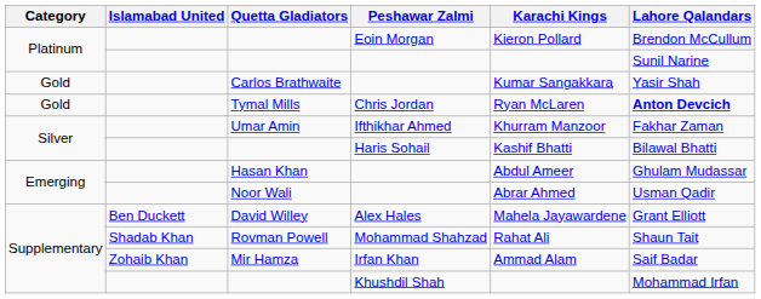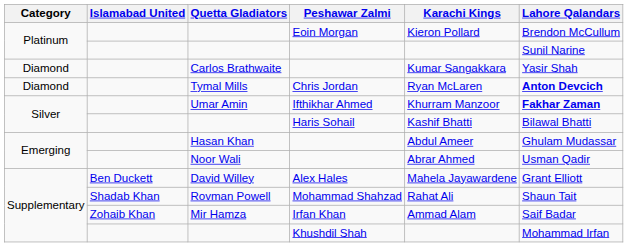 <table class="wikitable plainrowheaders">
 <tr>
 <th>Category</th>
 <th><a href='#'>Islamabad United</a></th>
 <th><a href='#'>Quetta Gladiators</a></th>
 <th><a href='#'>Peshawar Zalmi</a></th>
 <th><a href='#'>Karachi Kings</a></th>
 <th><a href='#'>Lahore Qalandars</a></th>
 </tr>
 <tr>
 <td rowspan=2 style="text-align:center">Platinum</td>
 <td></td>
 <td></td>
 <td><a href='#'>Eoin Morgan</a></td>
 <td><a href='#'>Kieron Pollard</a></td>
 <td><a href='#'>Brendon McCullum</a></td>
 </tr>
 <tr>
 <td></td>
 <td></td>
 <td></td>
 <td></td>
 <td><a href='#'>Sunil Narine</a></td>
 </tr>
 <tr>
-<td style="text-align:center">Gold</td>
+<td style="text-align:center">Diamond</td>
 <td></td>
 <td><a href='#'>Carlos Brathwaite</a></td>
 <td></td>
 <td><a href='#'>Kumar Sangakkara</a></td>
 <td><a href='#'>Yasir Shah</a></td>
 </tr>
 <tr>
-<td style="text-align:center">Gold</td>
+<td style="text-align:center">Diamond</td>
 <td></td>
 <td><a href='#'>Tymal Mills</a></td>
 <td><a href='#'>Chris Jordan</a></td>
 <td><a href='#'>Ryan McLaren</a></td>
 <td><strong><a href='#'>Anton Devcich</a></strong></td>
 </tr>
 <tr>
 <td rowspan = 2 style="text-align:center">Silver</td>
 <td></td>
 <td><a href='#'>Umar Amin</a></td>
 <td><a href='#'>Ifthikhar Ahmed</a></td>
 <td><a href='#'>Khurram Manzoor</a></td>
-<td><a href='#'>Fakhar Zaman</a></td>
+<td><strong><a href='#'>Fakhar Zaman</a></strong></td>
 </tr>
 <tr>
 <td></td>
 <td></td>
 <td><a href='#'>Haris Sohail</a></td>
 <td><a href='#'>Kashif Bhatti</a></td>
 <td><a href='#'>Bilawal Bhatti</a></td>
 </tr>
 <tr>
 <td rowspan=2 style="text-align:center">Emerging</td>
 <td></td>
 <td><a href='#'>Hasan Khan</a></td>
 <td></td>
 <td><a href='#'>Abdul Ameer</a></td>
 <td><a href='#'>Ghulam Mudassar</a></td>
 </tr>
 <tr>
 <td></td>
 <td><a href='#'>Noor Wali</a></td>
 <td></td>
 <td><a href='#'>Abrar Ahmed</a></td>
 <td><a href='#'>Usman Qadir</a></td>
 </tr>
 <tr>
 <td rowspan=4>Supplementary</td>
 <td><a href='#'>Ben Duckett</a></td>
 <td><a href='#'>David Willey</a></td>
 <td><a href='#'>Alex Hales</a></td>
 <td><a href='#'>Mahela Jayawardene</a></td>
 <td><a href='#'>Grant Elliott</a></td>
 </tr>
 <tr>
 <td><a href='#'>Shadab Khan</a></td>
 <td><a href='#'>Rovman Powell</a></td>
 <td><a href='#'>Mohammad Shahzad</a></td>
 <td><a href='#'>Rahat Ali</a></td>
 <td><a href='#'>Shaun Tait</a></td>
 </tr>
 <tr>
 <td><a href='#'>Zohaib Khan</a></td>
 <td><a href='#'>Mir Hamza</a></td>
 <td><a href='#'>Irfan Khan</a></td>
 <td><a href='#'>Ammad Alam</a></td>
 <td><a href='#'>Saif Badar</a></td>
 </tr>
 <tr>
 <td></td>
 <td></td>
 <td><a href='#'>Khushdil Shah</a></td>
 <td></td>
 <td><a href='#'>Mohammad Irfan</a></td>
 </tr>
 </table>
